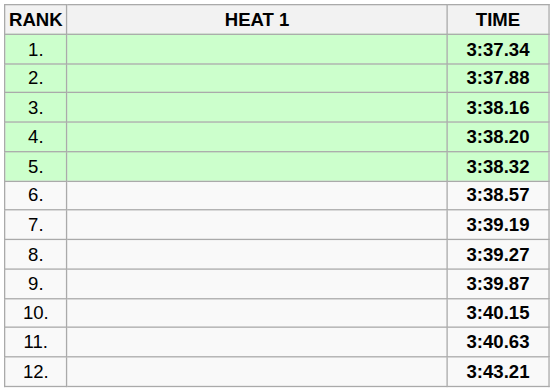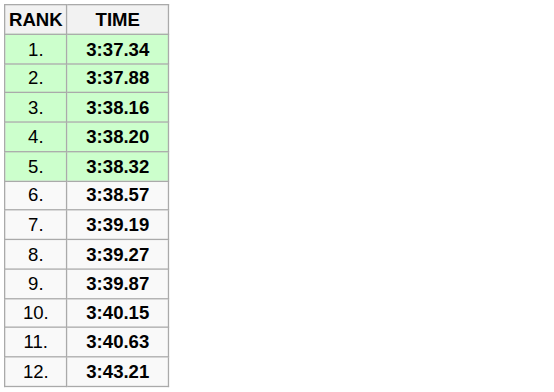 <table class="wikitable" style="border-collapse: collapse; font-size: 90%;">
 <tr>
 <th>RANK</th>
-<th style="width: 20em">HEAT 1</th>
 <th style="width: 5em">TIME</th>
 </tr>
 <tr style="background:#ccffcc;">
 <td align="center">1.</td>
-<td></td>
 <td align="center"><strong>3:37.34</strong></td>
 </tr>
 <tr style="background:#ccffcc;">
 <td align="center">2.</td>
-<td></td>
 <td align="center"><strong>3:37.88</strong></td>
 </tr>
 <tr style="background:#ccffcc;">
 <td align="center">3.</td>
-<td></td>
 <td align="center"><strong>3:38.16</strong></td>
 </tr>
 <tr style="background:#ccffcc;">
 <td align="center">4.</td>
-<td></td>
 <td align="center"><strong>3:38.20</strong></td>
 </tr>
 <tr style="background:#ccffcc;">
 <td align="center">5.</td>
-<td></td>
 <td align="center"><strong>3:38.32</strong></td>
 </tr>
 <tr>
 <td align="center">6.</td>
-<td></td>
 <td align="center"><strong>3:38.57</strong></td>
 </tr>
 <tr>
 <td align="center">7.</td>
-<td></td>
 <td align="center"><strong>3:39.19</strong></td>
 </tr>
 <tr>
 <td align="center">8.</td>
-<td></td>
 <td align="center"><strong>3:39.27</strong></td>
 </tr>
 <tr>
 <td align="center">9.</td>
-<td></td>
 <td align="center"><strong>3:39.87</strong></td>
 </tr>
 <tr>
 <td align="center">10.</td>
-<td></td>
 <td align="center"><strong>3:40.15</strong></td>
 </tr>
 <tr>
 <td align="center">11.</td>
-<td></td>
 <td align="center"><strong>3:40.63</strong></td>
 </tr>
 <tr>
 <td align="center">12.</td>
-<td></td>
 <td align="center"><strong>3:43.21</strong></td>
 </tr>
 </table>
